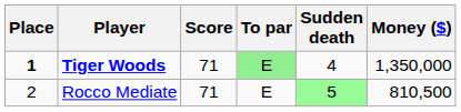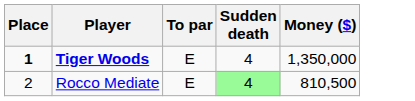 <table class=wikitable style="text-align:center">
 <tr>
 <th>Place</th>
 <th>Player</th>
-<th>Score</th>
 <th>To par</th>
 <th>Sudden<br>death</th>
 <th>Money (<a href='#'>$</a>)</th>
 </tr>
 <tr>
 <td><strong>1</strong></td>
 <td align=left> <strong><a href='#'>Tiger Woods</a></strong></td>
-<td>71</td>
-<td style="background: lightgreen;">E</td>
+<td>E</td>
 <td>4</td>
 <td align=right>1,350,000</td>
 </tr>
 <tr>
 <td>2</td>
 <td align=left> <a href='#'>Rocco Mediate</a></td>
-<td>71</td>
 <td>E</td>
-<td style="background: PaleGreen;">5</td>
+<td style="background: PaleGreen;">4</td>
 <td align=right>810,500</td>
 </tr>
 </table>
